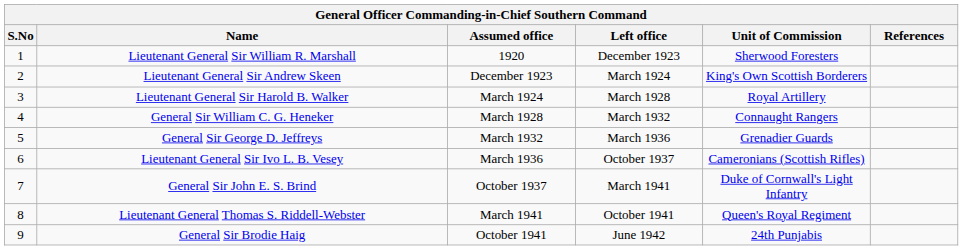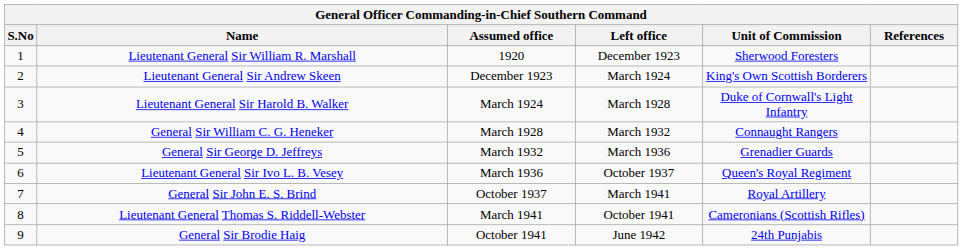 <table class="wikitable sortable" style="text-align:center">
 <tr>
 <th colspan="6"><strong>General Officer Commanding-in-Chief Southern Command</strong></th>
 </tr>
 <tr style="background:#cccccc">
 <th scope="col" style="width: 20px;">S.No</th>
 <th scope="col" style="width: 500px;">Name</th>
 <th scope="col" style="width: 150px;">Assumed office</th>
 <th scope="col" style="width: 150px;">Left office</th>
 <th scope="col" style="width: 200px;">Unit of Commission</th>
 <th scope="col" style="width: 100px;">References</th>
 </tr>
 <tr>
 <td>1</td>
 <td><a href='#'>Lieutenant General</a> <a href='#'>Sir William R. Marshall</a> </td>
 <td>1920</td>
 <td>December 1923</td>
 <td><a href='#'>Sherwood Foresters</a></td>
 <td></td>
 </tr>
 <tr>
 <td>2</td>
 <td><a href='#'>Lieutenant General</a> <a href='#'>Sir Andrew Skeen</a> </td>
 <td>December 1923</td>
 <td>March 1924</td>
 <td><a href='#'>King's Own Scottish Borderers</a></td>
 <td></td>
 </tr>
 <tr>
 <td>3</td>
 <td><a href='#'>Lieutenant General</a> <a href='#'>Sir Harold B. Walker</a> </td>
 <td>March 1924</td>
 <td>March 1928</td>
-<td><a href='#'>Royal Artillery</a></td>
+<td><a href='#'>Duke of Cornwall's Light Infantry</a></td>
 <td></td>
 </tr>
 <tr>
 <td>4</td>
 <td><a href='#'>General</a> <a href='#'>Sir William C. G. Heneker</a> </td>
 <td>March 1928</td>
 <td>March 1932</td>
 <td><a href='#'>Connaught Rangers</a></td>
 </tr>
 <tr>
 <td>5</td>
 <td><a href='#'>General</a> <a href='#'>Sir George D. Jeffreys</a> </td>
 <td>March 1932</td>
 <td>March 1936</td>
 <td><a href='#'>Grenadier Guards</a></td>
 <td></td>
 </tr>
 <tr>
 <td>6</td>
 <td><a href='#'>Lieutenant General</a> <a href='#'>Sir Ivo L. B. Vesey</a> </td>
 <td>March 1936</td>
 <td>October 1937</td>
-<td><a href='#'>Cameronians (Scottish Rifles)</a></td>
+<td><a href='#'>Queen's Royal Regiment</a></td>
 <td></td>
 </tr>
 <tr>
 <td>7</td>
 <td><a href='#'>General</a> <a href='#'>Sir John E. S. Brind</a> </td>
 <td>October 1937</td>
 <td>March 1941</td>
-<td><a href='#'>Duke of Cornwall's Light Infantry</a></td>
+<td><a href='#'>Royal Artillery</a></td>
 <td></td>
 </tr>
 <tr>
 <td>8</td>
 <td><a href='#'>Lieutenant General</a> <a href='#'>Thomas S. Riddell-Webster</a> </td>
 <td>March 1941</td>
 <td>October 1941</td>
-<td><a href='#'>Queen's Royal Regiment</a></td>
+<td><a href='#'>Cameronians (Scottish Rifles)</a></td>
 <td></td>
 </tr>
 <tr>
 <td>9</td>
 <td><a href='#'>General</a> <a href='#'>Sir Brodie Haig</a> </td>
 <td>October 1941</td>
 <td>June 1942</td>
 <td><a href='#'>24th Punjabis</a></td>
 <td></td>
 </tr>
 </table>
